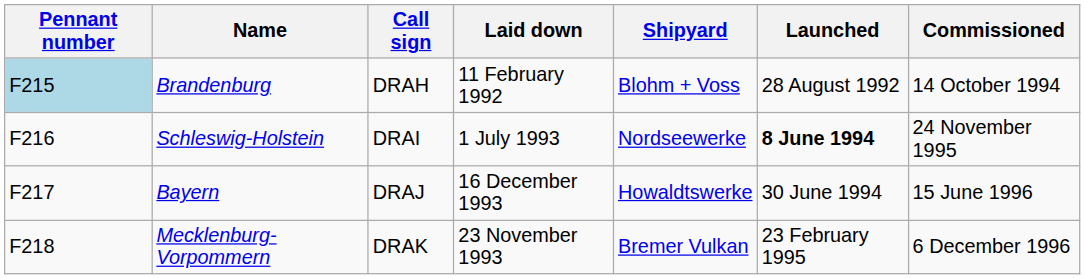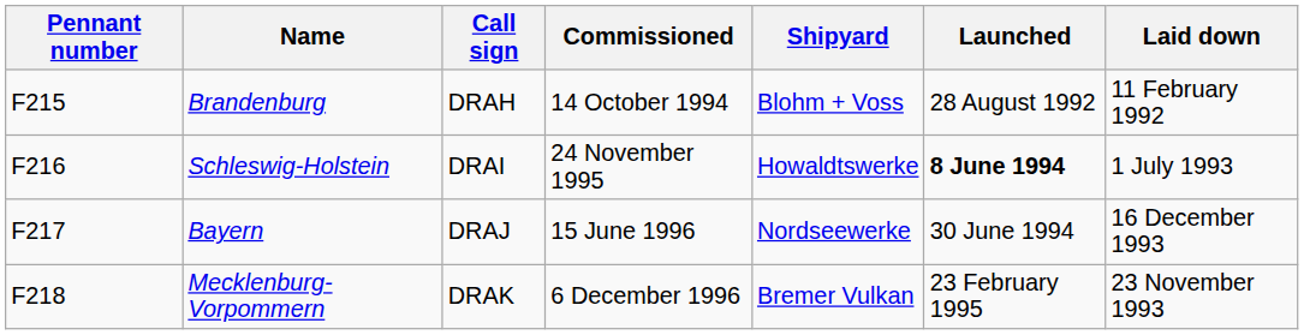 <table class="wikitable">
 <tr>
 <th><a href='#'>Pennant number</a></th>
 <th>Name</th>
 <th><a href='#'>Call sign</a></th>
-<th>Laid down</th>
+<th>Commissioned</th>
 <th><a href='#'>Shipyard</a></th>
 <th>Launched</th>
-<th>Commissioned</th>
+<th>Laid down</th>
 </tr>
 <tr>
-<td style="background: lightblue;">F215</td>
+<td>F215</td>
 <td><a href='#'><em>Brandenburg</em></a></td>
 <td>DRAH</td>
-<td>11 February 1992</td>
+<td>14 October 1994</td>
 <td><a href='#'>Blohm + Voss</a></td>
 <td>28 August 1992</td>
-<td>14 October 1994</td>
+<td>11 February 1992</td>
 </tr>
 <tr>
 <td>F216</td>
 <td><a href='#'><em>Schleswig-Holstein</em></a></td>
 <td>DRAI</td>
+<td>24 November 1995</td>
+<td><a href='#'>Howaldtswerke</a></td>
+<td><strong>8 June 1994</strong></td>
 <td>1 July 1993</td>
-<td><a href='#'>Nordseewerke</a></td>
-<td><strong>8 June 1994</strong></td>
-<td>24 November 1995</td>
 </tr>
 <tr>
 <td>F217</td>
 <td><a href='#'><em>Bayern</em></a></td>
 <td>DRAJ</td>
+<td>15 June 1996</td>
+<td><a href='#'>Nordseewerke</a></td>
+<td>30 June 1994</td>
 <td>16 December 1993</td>
-<td><a href='#'>Howaldtswerke</a></td>
-<td>30 June 1994</td>
-<td>15 June 1996</td>
 </tr>
 <tr>
 <td>F218</td>
 <td><a href='#'><em>Mecklenburg-Vorpommern</em></a></td>
 <td>DRAK</td>
-<td>23 November 1993</td>
+<td>6 December 1996</td>
 <td><a href='#'>Bremer Vulkan</a></td>
 <td>23 February 1995</td>
-<td>6 December 1996</td>
+<td>23 November 1993</td>
 </tr>
 </table>
